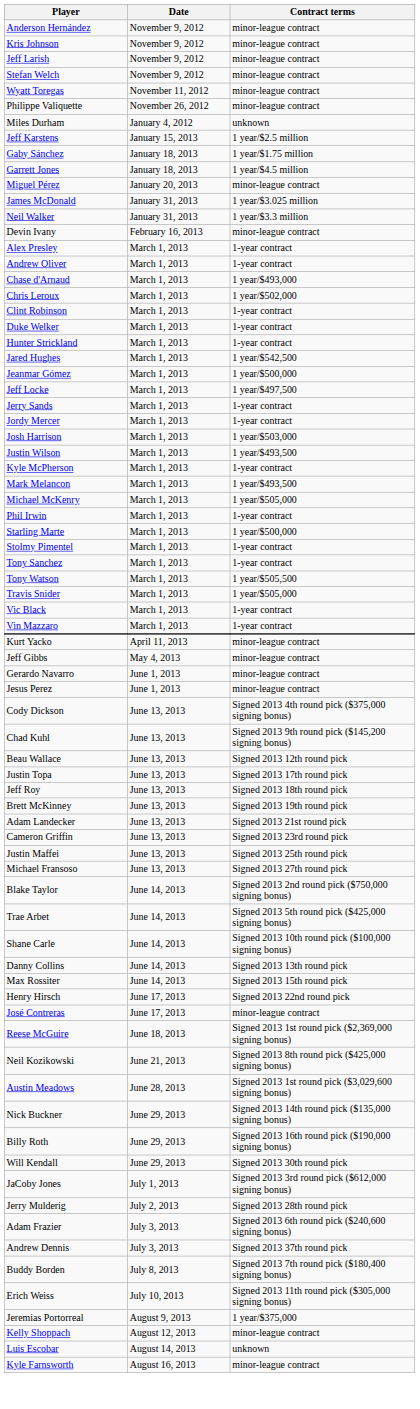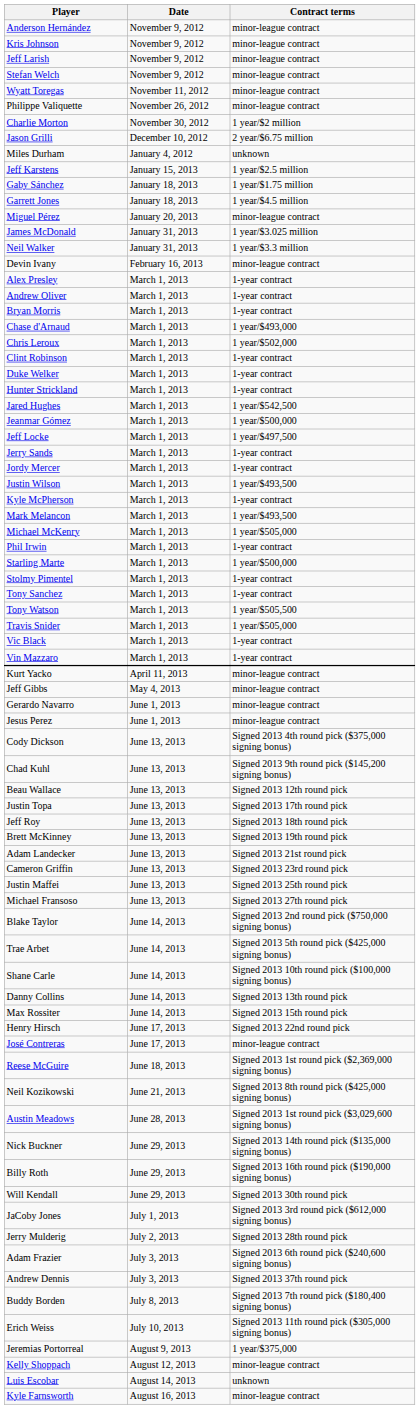 <table class="wikitable" style="width:75%;">
 <tr style="text-align:center; background:#ddd;">
 <th style="width:30%;">Player</th>
 <th style="width:25%;">Date</th>
 <th style="width:45%;">Contract terms</th>
 </tr>
 <tr>
 <td><a href='#'>Anderson Hernández</a></td>
 <td>November 9, 2012</td>
 <td>minor-league contract</td>
 </tr>
 <tr>
 <td><a href='#'>Kris Johnson</a></td>
 <td>November 9, 2012</td>
 <td>minor-league contract</td>
 </tr>
 <tr>
 <td><a href='#'>Jeff Larish</a></td>
 <td>November 9, 2012</td>
 <td>minor-league contract</td>
 </tr>
 <tr>
 <td><a href='#'>Stefan Welch</a></td>
 <td>November 9, 2012</td>
 <td>minor-league contract</td>
 </tr>
 <tr>
 <td><a href='#'>Wyatt Toregas</a></td>
 <td>November 11, 2012</td>
 <td>minor-league contract</td>
 </tr>
 <tr>
 <td>Philippe Valiquette</td>
 <td>November 26, 2012</td>
 <td>minor-league contract</td>
+</tr>
+<tr>
+<td><a href='#'>Charlie Morton</a></td>
+<td>November 30, 2012</td>
+<td>1 year/$2 million</td>
+</tr>
+<tr>
+<td><a href='#'>Jason Grilli</a></td>
+<td>December 10, 2012</td>
+<td>2 year/$6.75 million</td>
 </tr>
 <tr>
 <td>Miles Durham</td>
 <td>January 4, 2012</td>
 <td>unknown</td>
 </tr>
 <tr>
 <td><a href='#'>Jeff Karstens</a></td>
 <td>January 15, 2013</td>
 <td>1 year/$2.5 million</td>
 </tr>
 <tr>
 <td><a href='#'>Gaby Sánchez</a></td>
 <td>January 18, 2013</td>
 <td>1 year/$1.75 million</td>
 </tr>
 <tr>
 <td><a href='#'>Garrett Jones</a></td>
 <td>January 18, 2013</td>
 <td>1 year/$4.5 million</td>
 </tr>
 <tr>
 <td><a href='#'>Miguel Pérez</a></td>
 <td>January 20, 2013</td>
 <td>minor-league contract</td>
 </tr>
 <tr>
 <td><a href='#'>James McDonald</a></td>
 <td>January 31, 2013</td>
 <td>1 year/$3.025 million</td>
 </tr>
 <tr>
 <td><a href='#'>Neil Walker</a></td>
 <td>January 31, 2013</td>
 <td>1 year/$3.3 million</td>
 </tr>
 <tr>
 <td>Devin Ivany</td>
 <td>February 16, 2013</td>
 <td>minor-league contract</td>
 </tr>
 <tr>
 <td><a href='#'>Alex Presley</a></td>
 <td>March 1, 2013</td>
 <td>1-year contract</td>
 </tr>
 <tr>
 <td><a href='#'>Andrew Oliver</a></td>
 <td>March 1, 2013</td>
 <td>1-year contract</td>
 </tr>
 <tr>
+<td><a href='#'>Bryan Morris</a></td>
+<td>March 1, 2013</td>
+<td>1-year contract</td>
+</tr>
+<tr>
 <td><a href='#'>Chase d'Arnaud</a></td>
 <td>March 1, 2013</td>
 <td>1 year/$493,000</td>
 </tr>
 <tr>
 <td><a href='#'>Chris Leroux</a></td>
 <td>March 1, 2013</td>
 <td>1 year/$502,000</td>
 </tr>
 <tr>
 <td><a href='#'>Clint Robinson</a></td>
 <td>March 1, 2013</td>
 <td>1-year contract</td>
 </tr>
 <tr>
 <td><a href='#'>Duke Welker</a></td>
 <td>March 1, 2013</td>
 <td>1-year contract</td>
 </tr>
 <tr>
 <td><a href='#'>Hunter Strickland</a></td>
 <td>March 1, 2013</td>
 <td>1-year contract</td>
 </tr>
 <tr>
 <td><a href='#'>Jared Hughes</a></td>
 <td>March 1, 2013</td>
 <td>1 year/$542,500</td>
 </tr>
 <tr>
 <td><a href='#'>Jeanmar Gómez</a></td>
 <td>March 1, 2013</td>
 <td>1 year/$500,000</td>
 </tr>
 <tr>
 <td><a href='#'>Jeff Locke</a></td>
 <td>March 1, 2013</td>
 <td>1 year/$497,500</td>
 </tr>
 <tr>
 <td><a href='#'>Jerry Sands</a></td>
 <td>March 1, 2013</td>
 <td>1-year contract</td>
 </tr>
 <tr>
 <td><a href='#'>Jordy Mercer</a></td>
 <td>March 1, 2013</td>
 <td>1-year contract</td>
-</tr>
-<tr>
-<td><a href='#'>Josh Harrison</a></td>
-<td>March 1, 2013</td>
-<td>1 year/$503,000</td>
 </tr>
 <tr>
 <td><a href='#'>Justin Wilson</a></td>
 <td>March 1, 2013</td>
 <td>1 year/$493,500</td>
 </tr>
 <tr>
 <td><a href='#'>Kyle McPherson</a></td>
 <td>March 1, 2013</td>
 <td>1-year contract</td>
 </tr>
 <tr>
 <td><a href='#'>Mark Melancon</a></td>
 <td>March 1, 2013</td>
 <td>1 year/$493,500</td>
 </tr>
 <tr>
 <td><a href='#'>Michael McKenry</a></td>
 <td>March 1, 2013</td>
 <td>1 year/$505,000</td>
 </tr>
 <tr>
 <td><a href='#'>Phil Irwin</a></td>
 <td>March 1, 2013</td>
 <td>1-year contract</td>
 </tr>
 <tr>
 <td><a href='#'>Starling Marte</a></td>
 <td>March 1, 2013</td>
 <td>1 year/$500,000</td>
 </tr>
 <tr>
 <td><a href='#'>Stolmy Pimentel</a></td>
 <td>March 1, 2013</td>
 <td>1-year contract</td>
 </tr>
 <tr>
 <td><a href='#'>Tony Sanchez</a></td>
 <td>March 1, 2013</td>
 <td>1-year contract</td>
 </tr>
 <tr>
 <td><a href='#'>Tony Watson</a></td>
 <td>March 1, 2013</td>
 <td>1 year/$505,500</td>
 </tr>
 <tr>
 <td><a href='#'>Travis Snider</a></td>
 <td>March 1, 2013</td>
 <td>1 year/$505,000</td>
 </tr>
 <tr>
 <td><a href='#'>Vic Black</a></td>
 <td>March 1, 2013</td>
 <td>1-year contract</td>
 </tr>
 <tr>
 <td><a href='#'>Vin Mazzaro</a></td>
 <td>March 1, 2013</td>
 <td>1-year contract</td>
 </tr>
 <tr style="border-top:2px solid #000000;">
 <td>Kurt Yacko</td>
 <td>April 11, 2013</td>
 <td>minor-league contract</td>
 </tr>
 <tr>
 <td>Jeff Gibbs</td>
 <td>May 4, 2013</td>
 <td>minor-league contract</td>
 </tr>
 <tr>
 <td>Gerardo Navarro</td>
 <td>June 1, 2013</td>
 <td>minor-league contract</td>
 </tr>
 <tr>
 <td>Jesus Perez</td>
 <td>June 1, 2013</td>
 <td>minor-league contract</td>
 </tr>
 <tr>
 <td>Cody Dickson</td>
 <td>June 13, 2013</td>
 <td>Signed 2013 4th round pick ($375,000 signing bonus)</td>
 </tr>
 <tr>
 <td>Chad Kuhl</td>
 <td>June 13, 2013</td>
 <td>Signed 2013 9th round pick ($145,200 signing bonus)</td>
 </tr>
 <tr>
 <td>Beau Wallace</td>
 <td>June 13, 2013</td>
 <td>Signed 2013 12th round pick</td>
 </tr>
 <tr>
 <td>Justin Topa</td>
 <td>June 13, 2013</td>
 <td>Signed 2013 17th round pick</td>
 </tr>
 <tr>
 <td>Jeff Roy</td>
 <td>June 13, 2013</td>
 <td>Signed 2013 18th round pick</td>
 </tr>
 <tr>
 <td>Brett McKinney</td>
 <td>June 13, 2013</td>
 <td>Signed 2013 19th round pick</td>
 </tr>
 <tr>
 <td>Adam Landecker</td>
 <td>June 13, 2013</td>
 <td>Signed 2013 21st round pick</td>
 </tr>
 <tr>
 <td>Cameron Griffin</td>
 <td>June 13, 2013</td>
 <td>Signed 2013 23rd round pick</td>
 </tr>
 <tr>
 <td>Justin Maffei</td>
 <td>June 13, 2013</td>
 <td>Signed 2013 25th round pick</td>
 </tr>
 <tr>
 <td>Michael Fransoso</td>
 <td>June 13, 2013</td>
 <td>Signed 2013 27th round pick</td>
 </tr>
 <tr>
 <td>Blake Taylor</td>
 <td>June 14, 2013</td>
 <td>Signed 2013 2nd round pick ($750,000 signing bonus)</td>
 </tr>
 <tr>
 <td>Trae Arbet</td>
 <td>June 14, 2013</td>
 <td>Signed 2013 5th round pick ($425,000 signing bonus)</td>
 </tr>
 <tr>
 <td>Shane Carle</td>
 <td>June 14, 2013</td>
 <td>Signed 2013 10th round pick ($100,000 signing bonus)</td>
 </tr>
 <tr>
 <td>Danny Collins</td>
 <td>June 14, 2013</td>
 <td>Signed 2013 13th round pick</td>
 </tr>
 <tr>
 <td>Max Rossiter</td>
 <td>June 14, 2013</td>
 <td>Signed 2013 15th round pick</td>
 </tr>
 <tr>
 <td>Henry Hirsch</td>
 <td>June 17, 2013</td>
 <td>Signed 2013 22nd round pick</td>
 </tr>
 <tr>
 <td><a href='#'>José Contreras</a></td>
 <td>June 17, 2013</td>
 <td>minor-league contract</td>
 </tr>
 <tr>
 <td><a href='#'>Reese McGuire</a></td>
 <td>June 18, 2013</td>
 <td>Signed 2013 1st round pick ($2,369,000 signing bonus)</td>
 </tr>
 <tr>
 <td>Neil Kozikowski</td>
 <td>June 21, 2013</td>
 <td>Signed 2013 8th round pick ($425,000 signing bonus)</td>
 </tr>
 <tr>
 <td><a href='#'>Austin Meadows</a></td>
 <td>June 28, 2013</td>
 <td>Signed 2013 1st round pick ($3,029,600 signing bonus)</td>
 </tr>
 <tr>
 <td>Nick Buckner</td>
 <td>June 29, 2013</td>
 <td>Signed 2013 14th round pick ($135,000 signing bonus)</td>
 </tr>
 <tr>
 <td>Billy Roth</td>
 <td>June 29, 2013</td>
 <td>Signed 2013 16th round pick ($190,000 signing bonus)</td>
 </tr>
 <tr>
 <td>Will Kendall</td>
 <td>June 29, 2013</td>
 <td>Signed 2013 30th round pick</td>
 </tr>
 <tr>
 <td>JaCoby Jones</td>
 <td>July 1, 2013</td>
 <td>Signed 2013 3rd round pick ($612,000 signing bonus)</td>
 </tr>
 <tr>
 <td>Jerry Mulderig</td>
 <td>July 2, 2013</td>
 <td>Signed 2013 28th round pick</td>
 </tr>
 <tr>
 <td>Adam Frazier</td>
 <td>July 3, 2013</td>
 <td>Signed 2013 6th round pick ($240,600 signing bonus)</td>
 </tr>
 <tr>
 <td>Andrew Dennis</td>
 <td>July 3, 2013</td>
 <td>Signed 2013 37th round pick</td>
 </tr>
 <tr>
 <td>Buddy Borden</td>
 <td>July 8, 2013</td>
 <td>Signed 2013 7th round pick ($180,400 signing bonus)</td>
 </tr>
 <tr>
 <td>Erich Weiss</td>
 <td>July 10, 2013</td>
 <td>Signed 2013 11th round pick ($305,000 signing bonus)</td>
 </tr>
 <tr>
 <td>Jeremias Portorreal</td>
 <td>August 9, 2013</td>
 <td>1 year/$375,000</td>
 </tr>
 <tr>
 <td><a href='#'>Kelly Shoppach</a></td>
 <td>August 12, 2013</td>
 <td>minor-league contract</td>
 </tr>
 <tr>
 <td><a href='#'>Luis Escobar</a></td>
 <td>August 14, 2013</td>
 <td>unknown</td>
 </tr>
 <tr>
 <td><a href='#'>Kyle Farnsworth</a></td>
 <td>August 16, 2013</td>
 <td>minor-league contract</td>
 </tr>
 </table>
